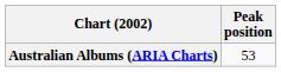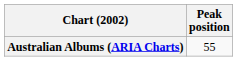 <table class="wikitable sortable plainrowheaders" style="text-align:center">
 <tr>
 <th scope="col">Chart (2002)</th>
 <th scope="col">Peak<br>position</th>
 </tr>
 <tr>
 <th scope="row">Australian Albums (<a href='#'>ARIA Charts</a>)</th>
-<td>53</td>
+<td>55</td>
 </tr>
 </table>
